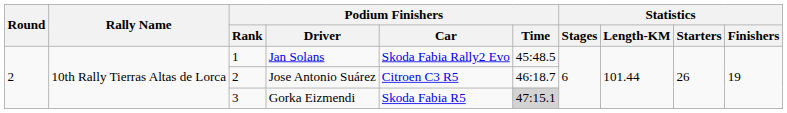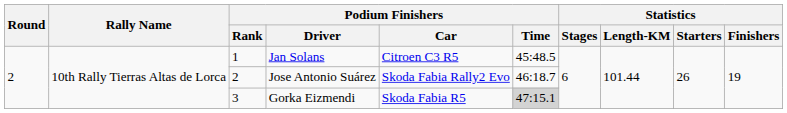 <table class="wikitable">
 <tr>
 <th rowspan="2">Round</th>
 <th rowspan="2">Rally Name</th>
 <th colspan="4">Podium Finishers</th>
 <th colspan="4">Statistics</th>
 </tr>
 <tr>
 <th>Rank</th>
 <th>Driver</th>
 <th>Car</th>
 <th>Time</th>
 <th>Stages</th>
 <th>Length-KM</th>
 <th>Starters</th>
 <th>Finishers</th>
 </tr>
 <tr>
 <td rowspan="3">2</td>
 <td rowspan="3"> 10th Rally Tierras Altas de Lorca</td>
 <td>1</td>
 <td> <a href='#'>Jan Solans</a></td>
-<td><a href='#'>Skoda Fabia Rally2 Evo</a></td>
+<td><a href='#'>Citroen C3 R5</a></td>
 <td>45:48.5</td>
 <td rowspan="3">6</td>
 <td rowspan="3">101.44</td>
 <td rowspan="3">26</td>
 <td rowspan="3">19</td>
 </tr>
 <tr>
 <td>2</td>
 <td> Jose Antonio Suárez</td>
-<td><a href='#'>Citroen C3 R5</a></td>
+<td><a href='#'>Skoda Fabia Rally2 Evo</a></td>
 <td>46:18.7</td>
 </tr>
 <tr>
 <td>3</td>
 <td> Gorka Eizmendi</td>
 <td><a href='#'>Skoda Fabia R5</a></td>
 <td style="background: lightgrey;">47:15.1</td>
 </tr>
 </table>
